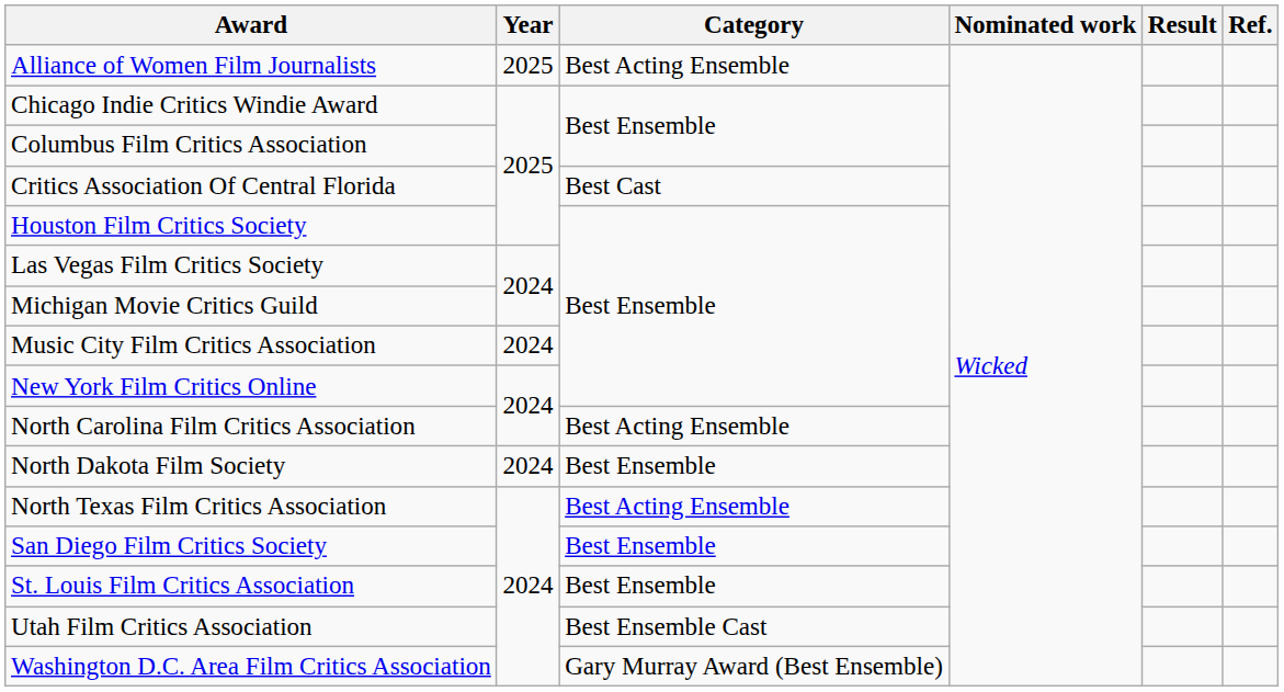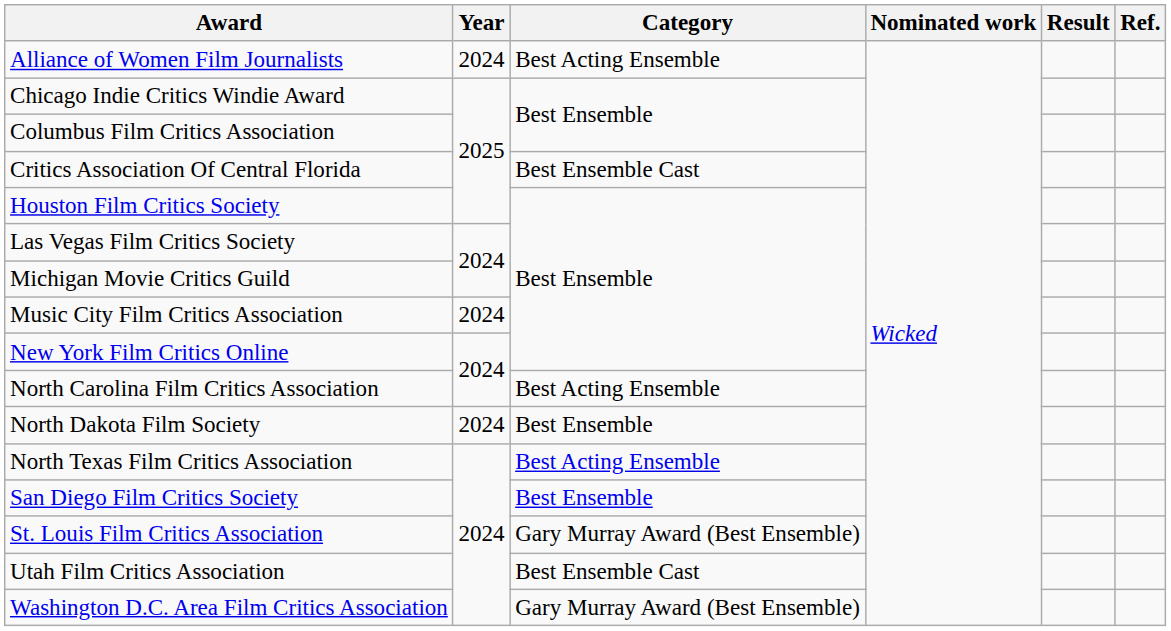 <table class="wikitable sortable">
 <tr>
 <th>Award</th>
 <th>Year</th>
 <th>Category</th>
 <th>Nominated work</th>
 <th>Result</th>
 <th>Ref.</th>
 </tr>
 <tr>
 <td><a href='#'>Alliance of Women Film Journalists</a></td>
-<td>2025</td>
+<td>2024</td>
 <td>Best Acting Ensemble</td>
 <td rowspan="16"><em><a href='#'>Wicked</a></em></td>
 <td></td>
 <td style="text-align:center;"></td>
 </tr>
 <tr>
 <td>Chicago Indie Critics Windie Award</td>
 <td rowspan="4">2025</td>
 <td rowspan="2">Best Ensemble</td>
 <td></td>
 <td style="text-align:center;"></td>
 </tr>
 <tr>
 <td>Columbus Film Critics Association</td>
 <td></td>
 <td style="text-align:center;"></td>
 </tr>
 <tr>
 <td>Critics Association Of Central Florida</td>
-<td>Best Cast</td>
+<td>Best Ensemble Cast</td>
 <td></td>
 <td style="text-align:center;"></td>
 </tr>
 <tr>
 <td><a href='#'>Houston Film Critics Society</a></td>
 <td rowspan="5">Best Ensemble</td>
 <td></td>
 <td style="text-align:center;"></td>
 </tr>
 <tr>
 <td>Las Vegas Film Critics Society</td>
 <td rowspan="2">2024</td>
 <td></td>
 <td style="text-align:center;"></td>
 </tr>
 <tr>
 <td>Michigan Movie Critics Guild</td>
 <td></td>
 <td style="text-align:center;"></td>
 </tr>
 <tr>
 <td>Music City Film Critics Association</td>
 <td>2024</td>
 <td></td>
 <td style="text-align:center;"></td>
 </tr>
 <tr>
 <td><a href='#'>New York Film Critics Online</a></td>
 <td rowspan="2">2024</td>
 <td></td>
 <td style="text-align:center;"></td>
 </tr>
 <tr>
 <td>North Carolina Film Critics Association</td>
 <td>Best Acting Ensemble</td>
 <td></td>
 <td style="text-align:center;"></td>
 </tr>
 <tr>
 <td>North Dakota Film Society</td>
 <td>2024</td>
 <td>Best Ensemble</td>
 <td></td>
 <td></td>
 </tr>
 <tr>
 <td>North Texas Film Critics Association</td>
 <td rowspan="5">2024</td>
 <td><a href='#'>Best Acting Ensemble</a></td>
 <td></td>
 <td style="text-align:center;"></td>
 </tr>
 <tr>
 <td><a href='#'>San Diego Film Critics Society</a></td>
 <td><a href='#'>Best Ensemble</a></td>
 <td></td>
 <td style="text-align:center;"></td>
 </tr>
 <tr>
 <td><a href='#'>St. Louis Film Critics Association</a></td>
-<td>Best Ensemble</td>
+<td>Gary Murray Award (Best Ensemble)</td>
 <td></td>
 <td style="text-align:center;"></td>
 </tr>
 <tr>
 <td>Utah Film Critics Association</td>
 <td>Best Ensemble Cast</td>
 <td></td>
 <td style="text-align:center;"></td>
 </tr>
 <tr>
 <td><a href='#'>Washington D.C. Area Film Critics Association</a></td>
 <td>Gary Murray Award (Best Ensemble)</td>
 <td></td>
 <td style="text-align:center;"></td>
 </tr>
 </table>
